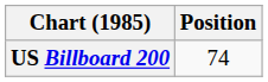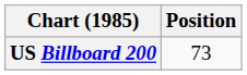 <table class="wikitable plainrowheaders" style="text-align:center;">
 <tr>
 <th scope="col">Chart (1985)</th>
 <th scope="col">Position</th>
 </tr>
 <tr>
 <th scope="row">US <em><a href='#'>Billboard 200</a></em></th>
-<td>74</td>
+<td>73</td>
 </tr>
 </table>
